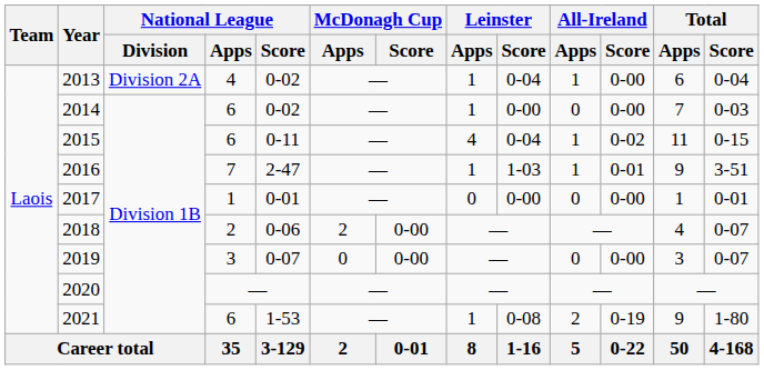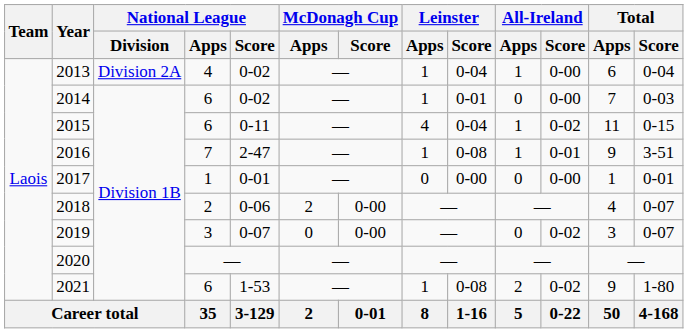 <table class="wikitable" style="text-align:center">
 <tr>
 <th rowspan="2">Team</th>
 <th rowspan="2">Year</th>
 <th colspan="3"><a href='#'>National League</a></th>
 <th colspan="2"><a href='#'>McDonagh Cup</a></th>
 <th colspan="2"><a href='#'>Leinster</a></th>
 <th colspan="2"><a href='#'>All-Ireland</a></th>
 <th colspan="2">Total</th>
 </tr>
 <tr>
 <th>Division</th>
 <th>Apps</th>
 <th>Score</th>
 <th>Apps</th>
 <th>Score</th>
 <th>Apps</th>
 <th>Score</th>
 <th>Apps</th>
 <th>Score</th>
 <th>Apps</th>
 <th>Score</th>
 </tr>
 <tr>
 <td rowspan="9"><a href='#'>Laois</a></td>
 <td>2013</td>
 <td rowspan="1"><a href='#'>Division 2A</a></td>
 <td>4</td>
 <td>0-02</td>
 <td colspan=2>—</td>
 <td>1</td>
 <td>0-04</td>
 <td>1</td>
 <td>0-00</td>
 <td>6</td>
 <td>0-04</td>
 </tr>
 <tr>
 <td>2014</td>
 <td rowspan="8"><a href='#'>Division 1B</a></td>
 <td>6</td>
 <td>0-02</td>
 <td colspan=2>—</td>
 <td>1</td>
-<td>0-00</td>
+<td>0-01</td>
 <td>0</td>
 <td>0-00</td>
 <td>7</td>
 <td>0-03</td>
 </tr>
 <tr>
 <td>2015</td>
 <td>6</td>
 <td>0-11</td>
 <td colspan=2>—</td>
 <td>4</td>
 <td>0-04</td>
 <td>1</td>
 <td>0-02</td>
 <td>11</td>
 <td>0-15</td>
 </tr>
 <tr>
 <td>2016</td>
 <td>7</td>
 <td>2-47</td>
 <td colspan=2>—</td>
 <td>1</td>
-<td>1-03</td>
+<td>0-08</td>
 <td>1</td>
 <td>0-01</td>
 <td>9</td>
 <td>3-51</td>
 </tr>
 <tr>
 <td>2017</td>
 <td>1</td>
 <td>0-01</td>
 <td colspan=2>—</td>
 <td>0</td>
 <td>0-00</td>
 <td>0</td>
 <td>0-00</td>
 <td>1</td>
 <td>0-01</td>
 </tr>
 <tr>
 <td>2018</td>
 <td>2</td>
 <td>0-06</td>
 <td>2</td>
 <td>0-00</td>
 <td colspan=2>—</td>
 <td colspan=2>—</td>
 <td>4</td>
 <td>0-07</td>
 </tr>
 <tr>
 <td>2019</td>
 <td>3</td>
 <td>0-07</td>
 <td>0</td>
 <td>0-00</td>
 <td colspan=2>—</td>
 <td>0</td>
-<td>0-00</td>
+<td>0-02</td>
 <td>3</td>
 <td>0-07</td>
 </tr>
 <tr>
 <td>2020</td>
 <td colspan=2>—</td>
 <td colspan=2>—</td>
 <td colspan=2>—</td>
 <td colspan=2>—</td>
 <td colspan=2>—</td>
 </tr>
 <tr>
 <td>2021</td>
 <td>6</td>
 <td>1-53</td>
 <td colspan=2>—</td>
 <td>1</td>
 <td>0-08</td>
 <td>2</td>
-<td>0-19</td>
+<td>0-02</td>
 <td>9</td>
 <td>1-80</td>
 </tr>
 <tr>
 <th colspan="3">Career total</th>
 <th>35</th>
 <th>3-129</th>
 <th>2</th>
 <th>0-01</th>
 <th>8</th>
 <th>1-16</th>
 <th>5</th>
 <th>0-22</th>
 <th>50</th>
 <th>4-168</th>
 </tr>
 </table>
